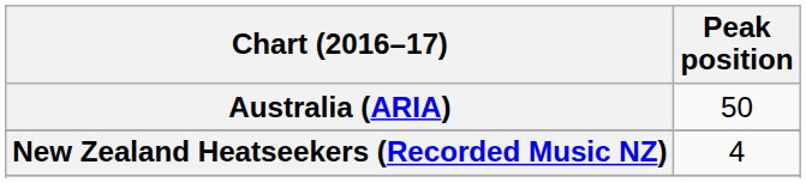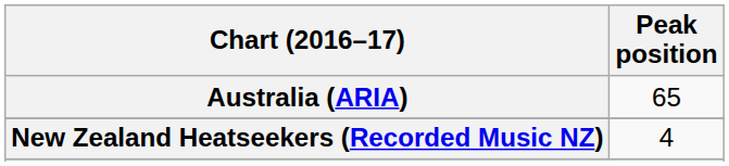 <table class="wikitable sortable plainrowheaders" style="text-align:center">
 <tr>
 <th scope="col">Chart (2016–17)</th>
 <th scope="col">Peak<br> position</th>
 </tr>
 <tr>
 <th scope="row">Australia (<a href='#'>ARIA</a>)</th>
-<td>50</td>
+<td>65</td>
 </tr>
 <tr>
 </tr>
 <tr>
 </tr>
 <tr>
 <th scope="row">New Zealand Heatseekers (<a href='#'>Recorded Music NZ</a>)</th>
 <td>4</td>
 </tr>
 <tr>
 </tr>
 <tr>
 </tr>
 <tr>
 </tr>
 <tr>
 </tr>
 <tr>
 </tr>
 <tr>
 </tr>
 <tr>
 </tr>
 </table>
